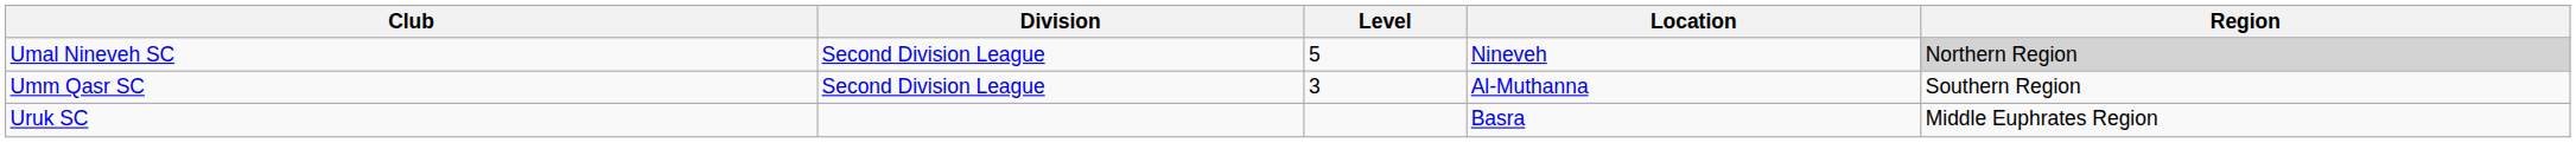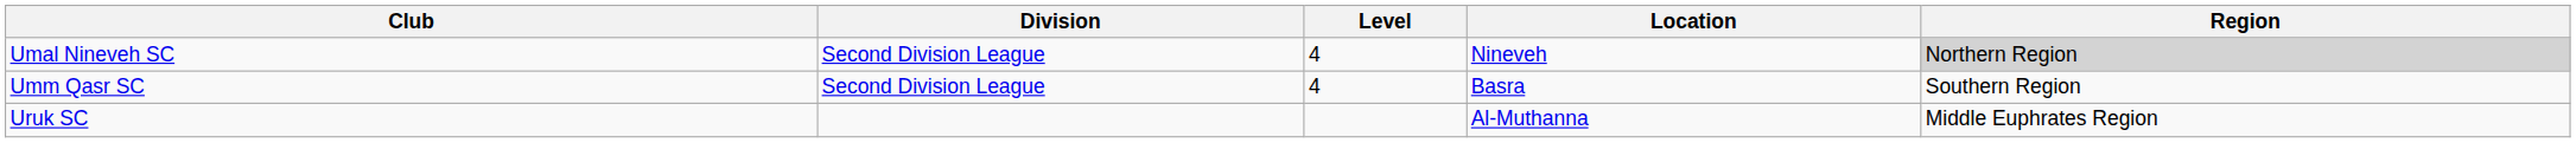 <table class="wikitable sortable" width=100% style="font-size:100%">
 <tr>
 <th width=25%>Club</th>
 <th width=15%>Division</th>
 <th width=5%>Level</th>
 <th width=14%>Location</th>
 <th width=20%>Region</th>
 </tr>
 <tr>
 <td><a href='#'>Umal Nineveh SC</a></td>
 <td><a href='#'>Second Division League</a></td>
-<td>5</td>
+<td>4</td>
 <td><a href='#'>Nineveh</a></td>
 <td style="background: lightgrey;">Northern Region</td>
 </tr>
 <tr>
 <td><a href='#'>Umm Qasr SC</a></td>
 <td><a href='#'>Second Division League</a></td>
-<td>3</td>
-<td><a href='#'>Al-Muthanna</a></td>
+<td>4</td>
+<td><a href='#'>Basra</a></td>
 <td>Southern Region</td>
 </tr>
 <tr>
 <td><a href='#'>Uruk SC</a></td>
 <td></td>
 <td></td>
-<td><a href='#'>Basra</a></td>
+<td><a href='#'>Al-Muthanna</a></td>
 <td>Middle Euphrates Region</td>
 </tr>
 </table>
